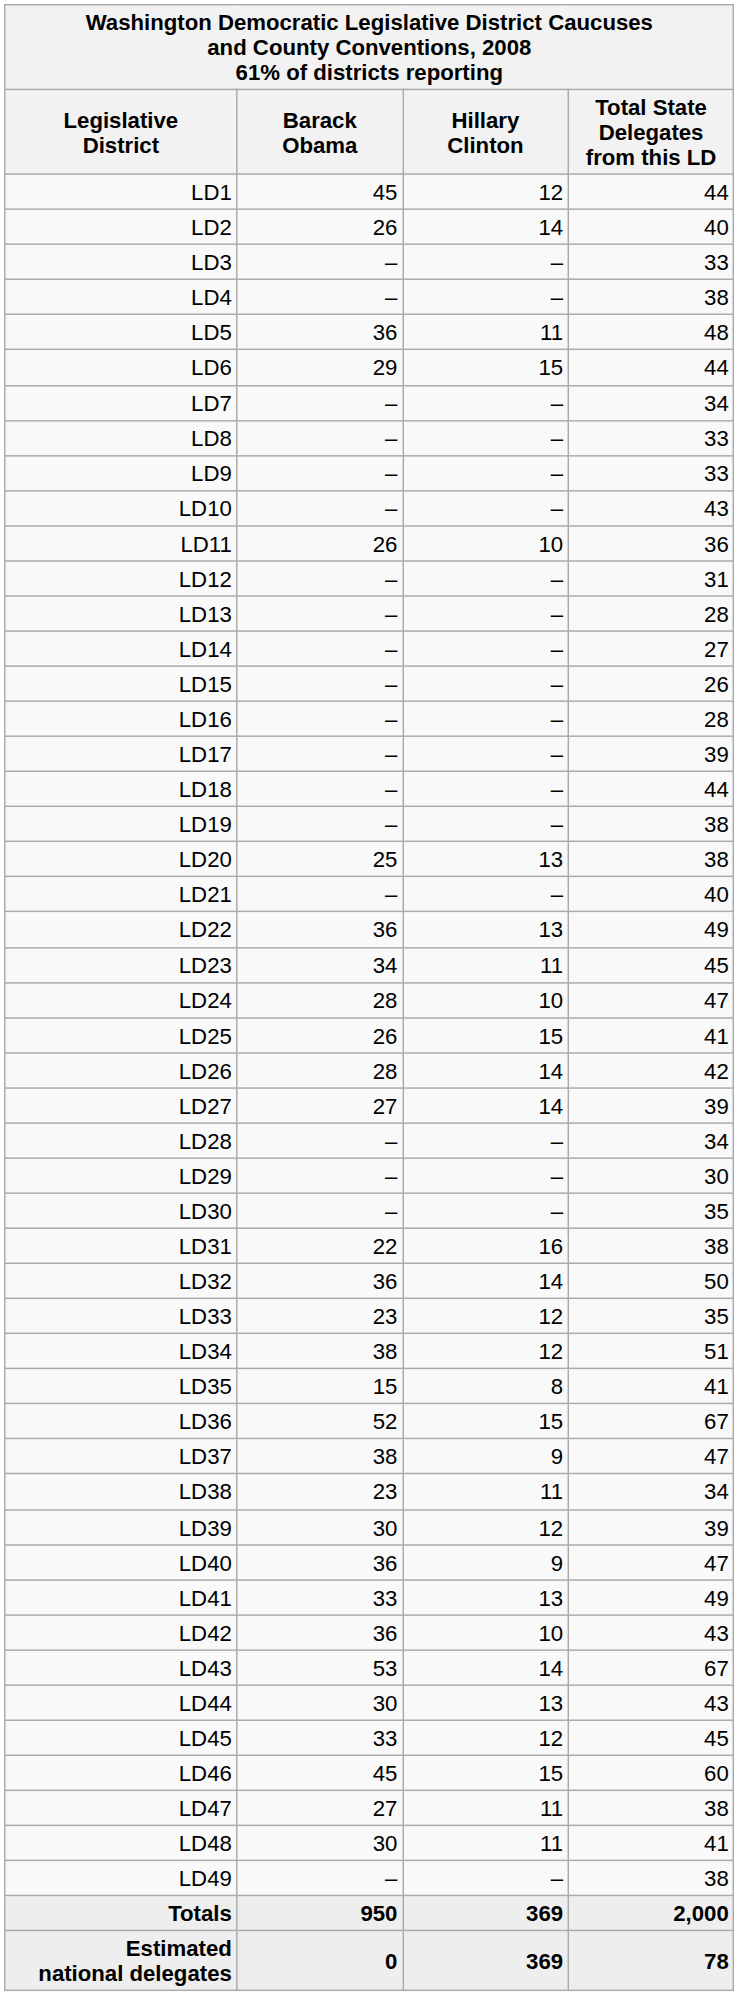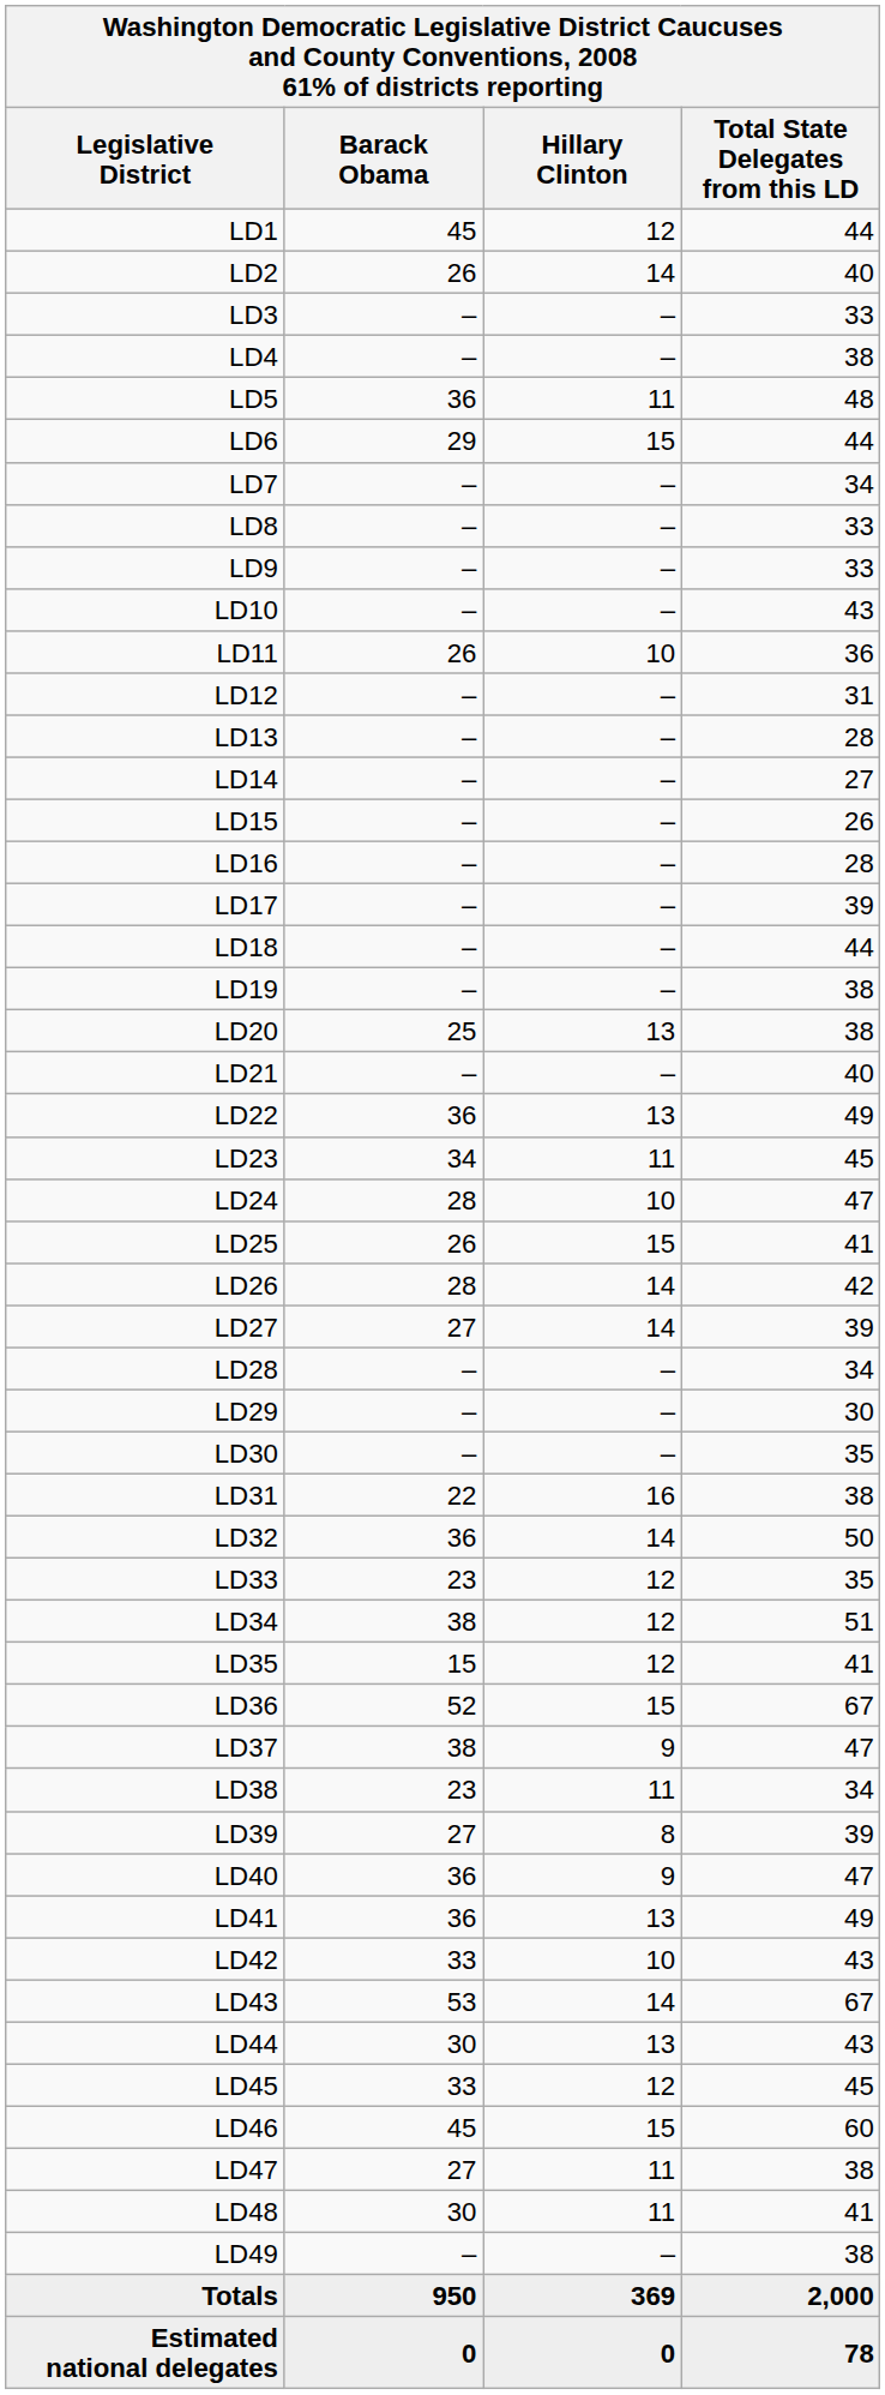 <table class="wikitable" style="font-size: 95%; text-align:right;">
 <tr>
 <th colspan="4">Washington Democratic Legislative District Caucuses<br>and County Conventions, 2008<br>61% of districts reporting</th>
 </tr>
 <tr>
 <th style="width: 10em">Legislative<br>District</th>
 <th style="width: 7em">Barack<br>Obama</th>
 <th style="width: 7em">Hillary<br>Clinton</th>
 <th style="width: 7em">Total State Delegates<br>from this LD</th>
 </tr>
 <tr>
 <td>LD1</td>
 <td>45</td>
 <td>12</td>
 <td>44</td>
 </tr>
 <tr>
 <td>LD2</td>
 <td>26</td>
 <td>14</td>
 <td>40</td>
 </tr>
 <tr>
 <td>LD3</td>
 <td>–</td>
 <td>–</td>
 <td>33</td>
 </tr>
 <tr>
 <td>LD4</td>
 <td>–</td>
 <td>–</td>
 <td>38</td>
 </tr>
 <tr>
 <td>LD5</td>
 <td>36</td>
 <td>11</td>
 <td>48</td>
 </tr>
 <tr>
 <td>LD6</td>
 <td>29</td>
 <td>15</td>
 <td>44</td>
 </tr>
 <tr>
 <td>LD7</td>
 <td>–</td>
 <td>–</td>
 <td>34</td>
 </tr>
 <tr>
 <td>LD8</td>
 <td>–</td>
 <td>–</td>
 <td>33</td>
 </tr>
 <tr>
 <td>LD9</td>
 <td>–</td>
 <td>–</td>
 <td>33</td>
 </tr>
 <tr>
 <td>LD10</td>
 <td>–</td>
 <td>–</td>
 <td>43</td>
 </tr>
 <tr>
 <td>LD11</td>
 <td>26</td>
 <td>10</td>
 <td>36</td>
 </tr>
 <tr>
 <td>LD12</td>
 <td>–</td>
 <td>–</td>
 <td>31</td>
 </tr>
 <tr>
 <td>LD13</td>
 <td>–</td>
 <td>–</td>
 <td>28</td>
 </tr>
 <tr>
 <td>LD14</td>
 <td>–</td>
 <td>–</td>
 <td>27</td>
 </tr>
 <tr>
 <td>LD15</td>
 <td>–</td>
 <td>–</td>
 <td>26</td>
 </tr>
 <tr>
 <td>LD16</td>
 <td>–</td>
 <td>–</td>
 <td>28</td>
 </tr>
 <tr>
 <td>LD17</td>
 <td>–</td>
 <td>–</td>
 <td>39</td>
 </tr>
 <tr>
 <td>LD18</td>
 <td>–</td>
 <td>–</td>
 <td>44</td>
 </tr>
 <tr>
 <td>LD19</td>
 <td>–</td>
 <td>–</td>
 <td>38</td>
 </tr>
 <tr>
 <td>LD20</td>
 <td>25</td>
 <td>13</td>
 <td>38</td>
 </tr>
 <tr>
 <td>LD21</td>
 <td>–</td>
 <td>–</td>
 <td>40</td>
 </tr>
 <tr>
 <td>LD22</td>
 <td>36</td>
 <td>13</td>
 <td>49</td>
 </tr>
 <tr>
 <td>LD23</td>
 <td>34</td>
 <td>11</td>
 <td>45</td>
 </tr>
 <tr>
 <td>LD24</td>
 <td>28</td>
 <td>10</td>
 <td>47</td>
 </tr>
 <tr>
 <td>LD25</td>
 <td>26</td>
 <td>15</td>
 <td>41</td>
 </tr>
 <tr>
 <td>LD26</td>
 <td>28</td>
 <td>14</td>
 <td>42</td>
 </tr>
 <tr>
 <td>LD27</td>
 <td>27</td>
 <td>14</td>
 <td>39</td>
 </tr>
 <tr>
 <td>LD28</td>
 <td>–</td>
 <td>–</td>
 <td>34</td>
 </tr>
 <tr>
 <td>LD29</td>
 <td>–</td>
 <td>–</td>
 <td>30</td>
 </tr>
 <tr>
 <td>LD30</td>
 <td>–</td>
 <td>–</td>
 <td>35</td>
 </tr>
 <tr>
 <td>LD31</td>
 <td>22</td>
 <td>16</td>
 <td>38</td>
 </tr>
 <tr>
 <td>LD32</td>
 <td>36</td>
 <td>14</td>
 <td>50</td>
 </tr>
 <tr>
 <td>LD33</td>
 <td>23</td>
 <td>12</td>
 <td>35</td>
 </tr>
 <tr>
 <td>LD34</td>
 <td>38</td>
 <td>12</td>
 <td>51</td>
 </tr>
 <tr>
 <td>LD35</td>
 <td>15</td>
-<td>8</td>
+<td>12</td>
 <td>41</td>
 </tr>
 <tr>
 <td>LD36</td>
 <td>52</td>
 <td>15</td>
 <td>67</td>
 </tr>
 <tr>
 <td>LD37</td>
 <td>38</td>
 <td>9</td>
 <td>47</td>
 </tr>
 <tr>
 <td>LD38</td>
 <td>23</td>
 <td>11</td>
 <td>34</td>
 </tr>
 <tr>
 <td>LD39</td>
-<td>30</td>
-<td>12</td>
+<td>27</td>
+<td>8</td>
 <td>39</td>
 </tr>
 <tr>
 <td>LD40</td>
 <td>36</td>
 <td>9</td>
 <td>47</td>
 </tr>
 <tr>
 <td>LD41</td>
-<td>33</td>
+<td>36</td>
 <td>13</td>
 <td>49</td>
 </tr>
 <tr>
 <td>LD42</td>
-<td>36</td>
+<td>33</td>
 <td>10</td>
 <td>43</td>
 </tr>
 <tr>
 <td>LD43</td>
 <td>53</td>
 <td>14</td>
 <td>67</td>
 </tr>
 <tr>
 <td>LD44</td>
 <td>30</td>
 <td>13</td>
 <td>43</td>
 </tr>
 <tr>
 <td>LD45</td>
 <td>33</td>
 <td>12</td>
 <td>45</td>
 </tr>
 <tr>
 <td>LD46</td>
 <td>45</td>
 <td>15</td>
 <td>60</td>
 </tr>
 <tr>
 <td>LD47</td>
 <td>27</td>
 <td>11</td>
 <td>38</td>
 </tr>
 <tr>
 <td>LD48</td>
 <td>30</td>
 <td>11</td>
 <td>41</td>
 </tr>
 <tr>
 <td>LD49</td>
 <td>–</td>
 <td>–</td>
 <td>38</td>
 </tr>
 <tr style="background:#eee; margin-right:0.5em;">
 <td><strong>Totals</strong></td>
 <td><strong>950</strong></td>
 <td><strong>369</strong></td>
 <td><strong>2,000</strong></td>
 </tr>
 <tr style="background:#eee; margin-right:0.5em;">
 <td><strong>Estimated<br>national delegates</strong></td>
 <td><strong>0</strong></td>
-<td><strong>369</strong></td>
+<td><strong>0</strong></td>
 <td><strong>78</strong></td>
 </tr>
 </table>
